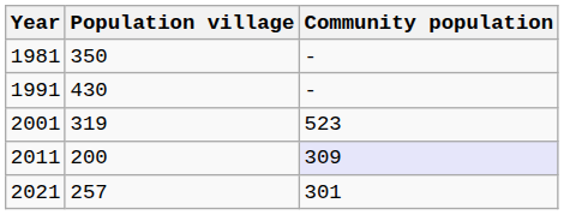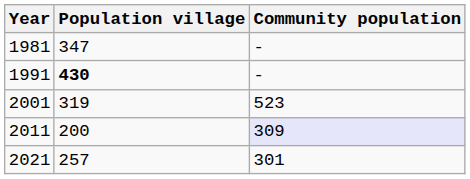 <table class=wikitable>
 <tr>
 <th>Year</th>
 <th>Population village</th>
 <th>Community population</th>
 </tr>
 <tr>
 <td>1981</td>
-<td>350</td>
+<td>347</td>
 <td>-</td>
 </tr>
 <tr>
 <td>1991</td>
-<td>430</td>
+<td><strong>430</strong></td>
 <td>-</td>
 </tr>
 <tr>
 <td>2001</td>
 <td>319</td>
 <td>523</td>
 </tr>
 <tr>
 <td>2011</td>
 <td>200</td>
 <td style="background: lavender;">309</td>
 </tr>
 <tr>
 <td>2021</td>
 <td>257</td>
 <td>301</td>
 </tr>
 </table>
